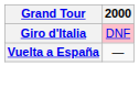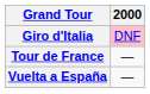 <table class="wikitable plainrowheaders">
 <tr>
 <th scope="col"><a href='#'>Grand Tour</a></th>
 <th scope="col">2000</th>
 </tr>
 <tr style="text-align:center;">
 <th scope="row"> <a href='#'>Giro d'Italia</a></th>
 <td style="background: pink;"><a href='#'>DNF</a></td>
 </tr>
 <tr style="text-align:center;">
+<th scope="row"> <a href='#'>Tour de France</a></th>
+<td>—</td>
+</tr>
+<tr style="text-align:center;">
 <th scope="row"> <a href='#'>Vuelta a España</a></th>
 <td>—</td>
 </tr>
 </table>
